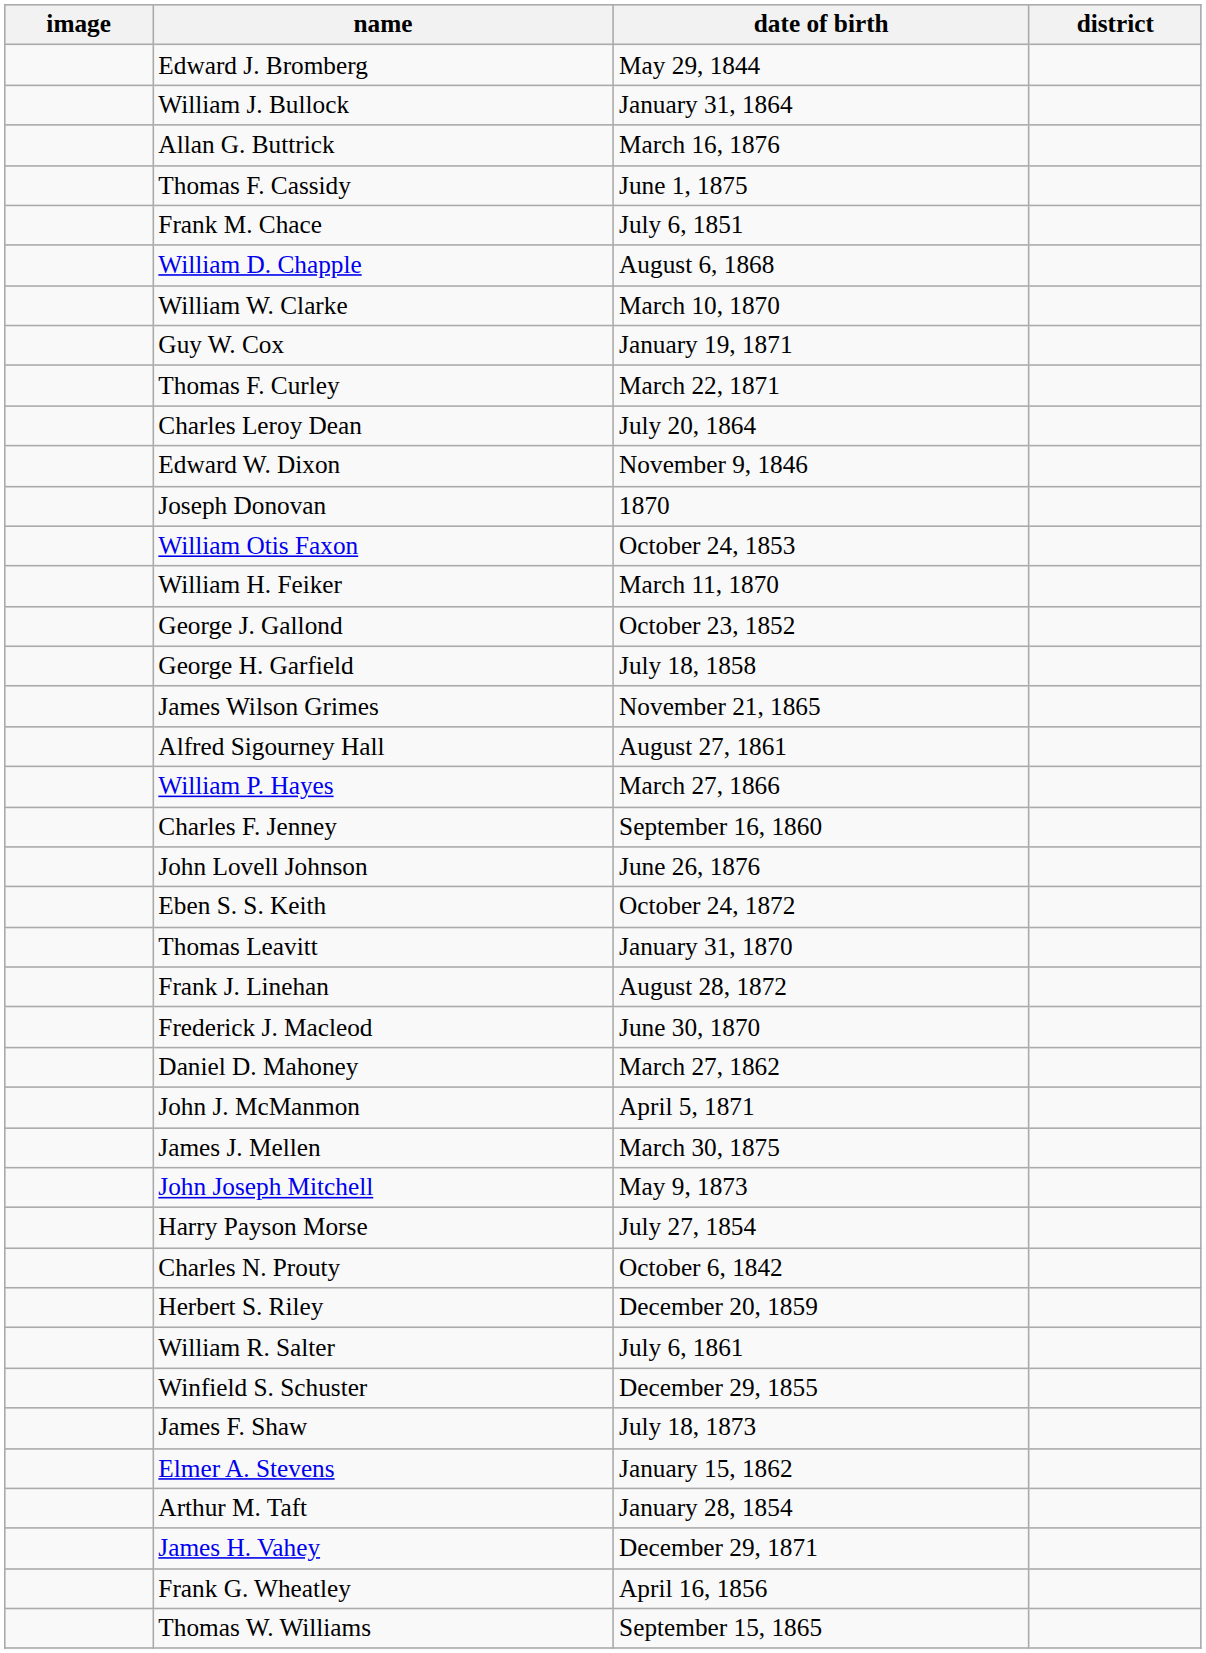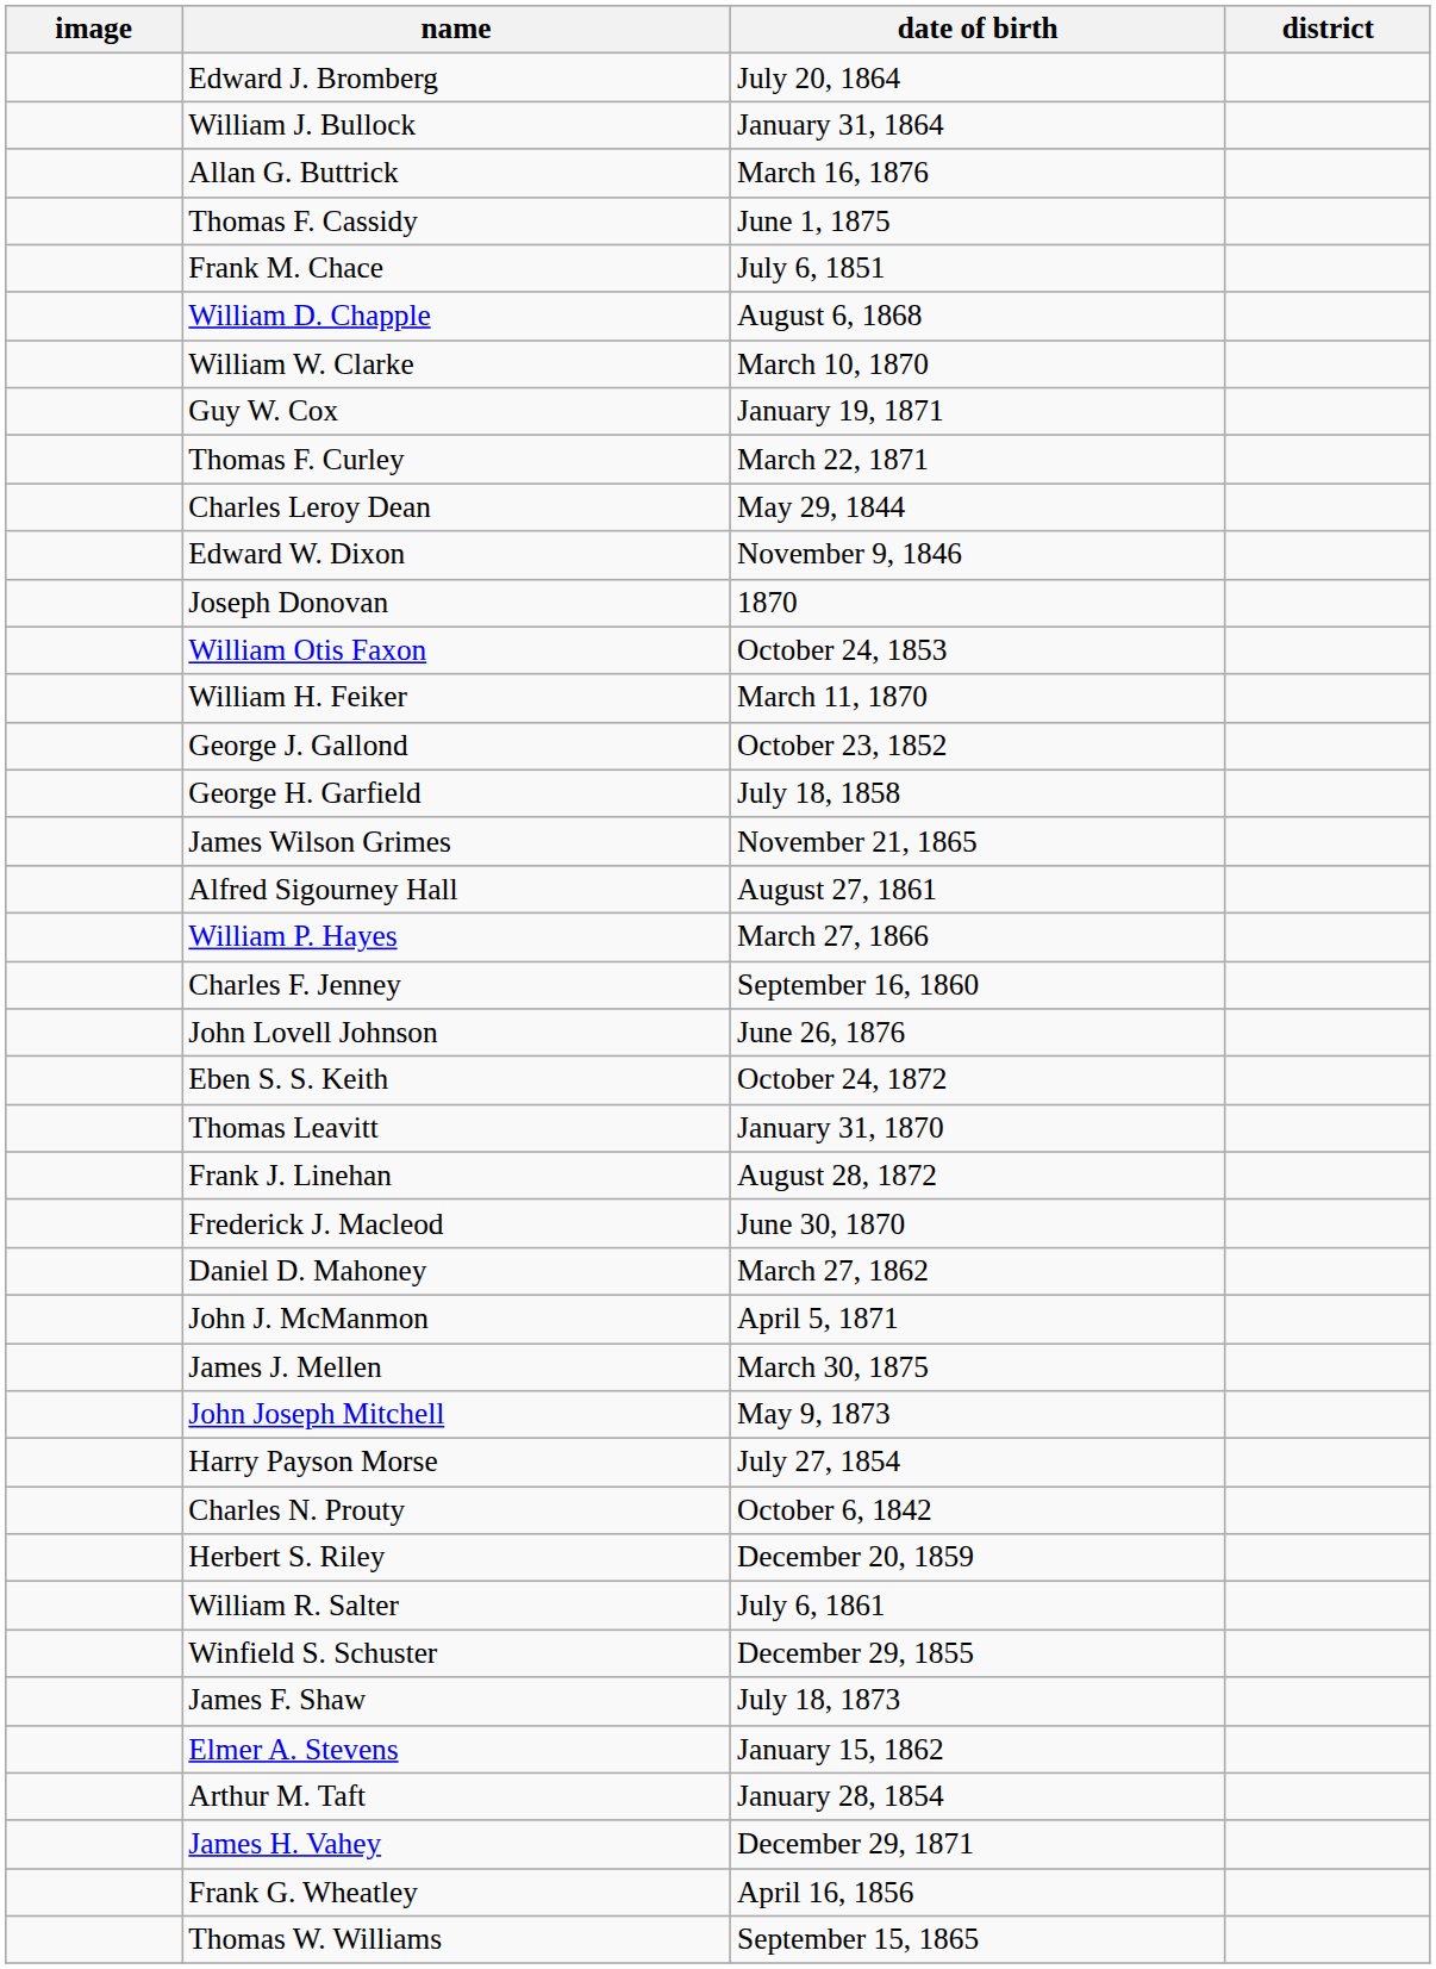 <table class='wikitable sortable' style="width:60%">
 <tr>
 <th>image</th>
 <th>name </th>
 <th data-sort-type=date>date of birth </th>
 <th>district</th>
 </tr>
 <tr>
 <td></td>
 <td>Edward J. Bromberg</td>
-<td>May 29, 1844</td>
+<td>July 20, 1864</td>
 <td></td>
 </tr>
 <tr>
 <td></td>
 <td>William J. Bullock</td>
 <td>January 31, 1864</td>
 <td></td>
 </tr>
 <tr>
 <td></td>
 <td>Allan G. Buttrick</td>
 <td>March 16, 1876</td>
 <td></td>
 </tr>
 <tr>
 <td></td>
 <td>Thomas F. Cassidy</td>
 <td>June 1, 1875</td>
 <td></td>
 </tr>
 <tr>
 <td></td>
 <td>Frank M. Chace</td>
 <td>July 6, 1851</td>
 <td></td>
 </tr>
 <tr>
 <td></td>
 <td><a href='#'>William D. Chapple</a></td>
 <td>August 6, 1868</td>
 <td></td>
 </tr>
 <tr>
 <td></td>
 <td>William W. Clarke</td>
 <td>March 10, 1870</td>
 <td></td>
 </tr>
 <tr>
 <td></td>
 <td>Guy W. Cox</td>
 <td>January 19, 1871</td>
 <td></td>
 </tr>
 <tr>
 <td></td>
 <td>Thomas F. Curley</td>
 <td>March 22, 1871</td>
 <td></td>
 </tr>
 <tr>
 <td></td>
 <td>Charles Leroy Dean</td>
-<td>July 20, 1864</td>
+<td>May 29, 1844</td>
 <td></td>
 </tr>
 <tr>
 <td></td>
 <td>Edward W. Dixon</td>
 <td>November 9, 1846</td>
 <td></td>
 </tr>
 <tr>
 <td></td>
 <td>Joseph Donovan</td>
 <td>1870</td>
 <td></td>
 </tr>
 <tr>
 <td></td>
 <td><a href='#'>William Otis Faxon</a></td>
 <td>October 24, 1853</td>
 <td></td>
 </tr>
 <tr>
 <td></td>
 <td>William H. Feiker</td>
 <td>March 11, 1870</td>
 <td></td>
 </tr>
 <tr>
 <td></td>
 <td>George J. Gallond</td>
 <td>October 23, 1852</td>
 <td></td>
 </tr>
 <tr>
 <td></td>
 <td>George H. Garfield</td>
 <td>July 18, 1858</td>
 <td></td>
 </tr>
 <tr>
 <td></td>
 <td>James Wilson Grimes</td>
 <td>November 21, 1865</td>
 <td></td>
 </tr>
 <tr>
 <td></td>
 <td>Alfred Sigourney Hall</td>
 <td>August 27, 1861</td>
 <td></td>
 </tr>
 <tr>
 <td></td>
 <td><a href='#'>William P. Hayes</a></td>
 <td>March 27, 1866</td>
 <td></td>
 </tr>
 <tr>
 <td></td>
 <td>Charles F. Jenney</td>
 <td>September 16, 1860</td>
 <td></td>
 </tr>
 <tr>
 <td></td>
 <td>John Lovell Johnson</td>
 <td>June 26, 1876</td>
 <td></td>
 </tr>
 <tr>
 <td></td>
 <td>Eben S. S. Keith</td>
 <td>October 24, 1872</td>
 <td></td>
 </tr>
 <tr>
 <td></td>
 <td>Thomas Leavitt</td>
 <td>January 31, 1870</td>
 <td></td>
 </tr>
 <tr>
 <td></td>
 <td>Frank J. Linehan</td>
 <td>August 28, 1872</td>
 <td></td>
 </tr>
 <tr>
 <td></td>
 <td>Frederick J. Macleod</td>
 <td>June 30, 1870</td>
 <td></td>
 </tr>
 <tr>
 <td></td>
 <td>Daniel D. Mahoney</td>
 <td>March 27, 1862</td>
 <td></td>
 </tr>
 <tr>
 <td></td>
 <td>John J. McManmon</td>
 <td>April 5, 1871</td>
 <td></td>
 </tr>
 <tr>
 <td></td>
 <td>James J. Mellen</td>
 <td>March 30, 1875</td>
 <td></td>
 </tr>
 <tr>
 <td></td>
 <td><a href='#'>John Joseph Mitchell</a></td>
 <td>May 9, 1873</td>
 <td></td>
 </tr>
 <tr>
 <td></td>
 <td>Harry Payson Morse</td>
 <td>July 27, 1854</td>
 <td></td>
 </tr>
 <tr>
 <td></td>
 <td>Charles N. Prouty</td>
 <td>October 6, 1842</td>
 <td></td>
 </tr>
 <tr>
 <td></td>
 <td>Herbert S. Riley</td>
 <td>December 20, 1859</td>
 <td></td>
 </tr>
 <tr>
 <td></td>
 <td>William R. Salter</td>
 <td>July 6, 1861</td>
 <td></td>
 </tr>
 <tr>
 <td></td>
 <td>Winfield S. Schuster</td>
 <td>December 29, 1855</td>
 <td></td>
 </tr>
 <tr>
 <td></td>
 <td>James F. Shaw</td>
 <td>July 18, 1873</td>
 <td></td>
 </tr>
 <tr>
 <td></td>
 <td><a href='#'>Elmer A. Stevens</a></td>
 <td>January 15, 1862</td>
 <td></td>
 </tr>
 <tr>
 <td></td>
 <td>Arthur M. Taft</td>
 <td>January 28, 1854</td>
 <td></td>
 </tr>
 <tr>
 <td></td>
 <td><a href='#'>James H. Vahey</a></td>
 <td>December 29, 1871</td>
 <td></td>
 </tr>
 <tr>
 <td></td>
 <td>Frank G. Wheatley</td>
 <td>April 16, 1856</td>
 <td></td>
 </tr>
 <tr>
 <td></td>
 <td>Thomas W. Williams</td>
 <td>September 15, 1865</td>
 <td></td>
 </tr>
 </table>
